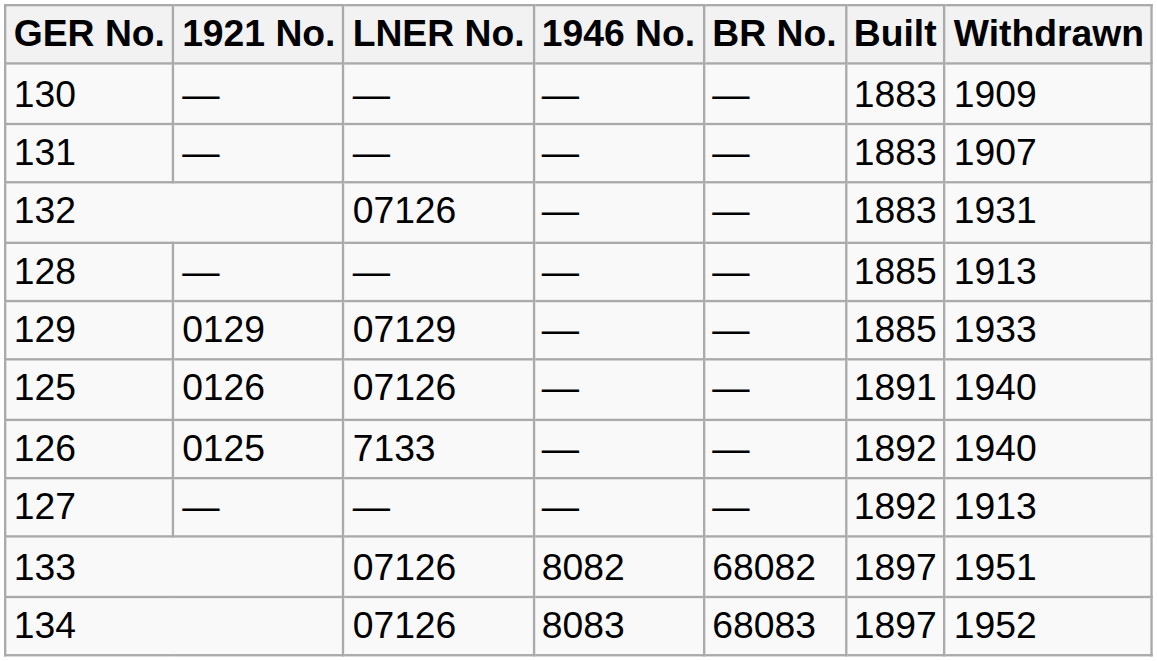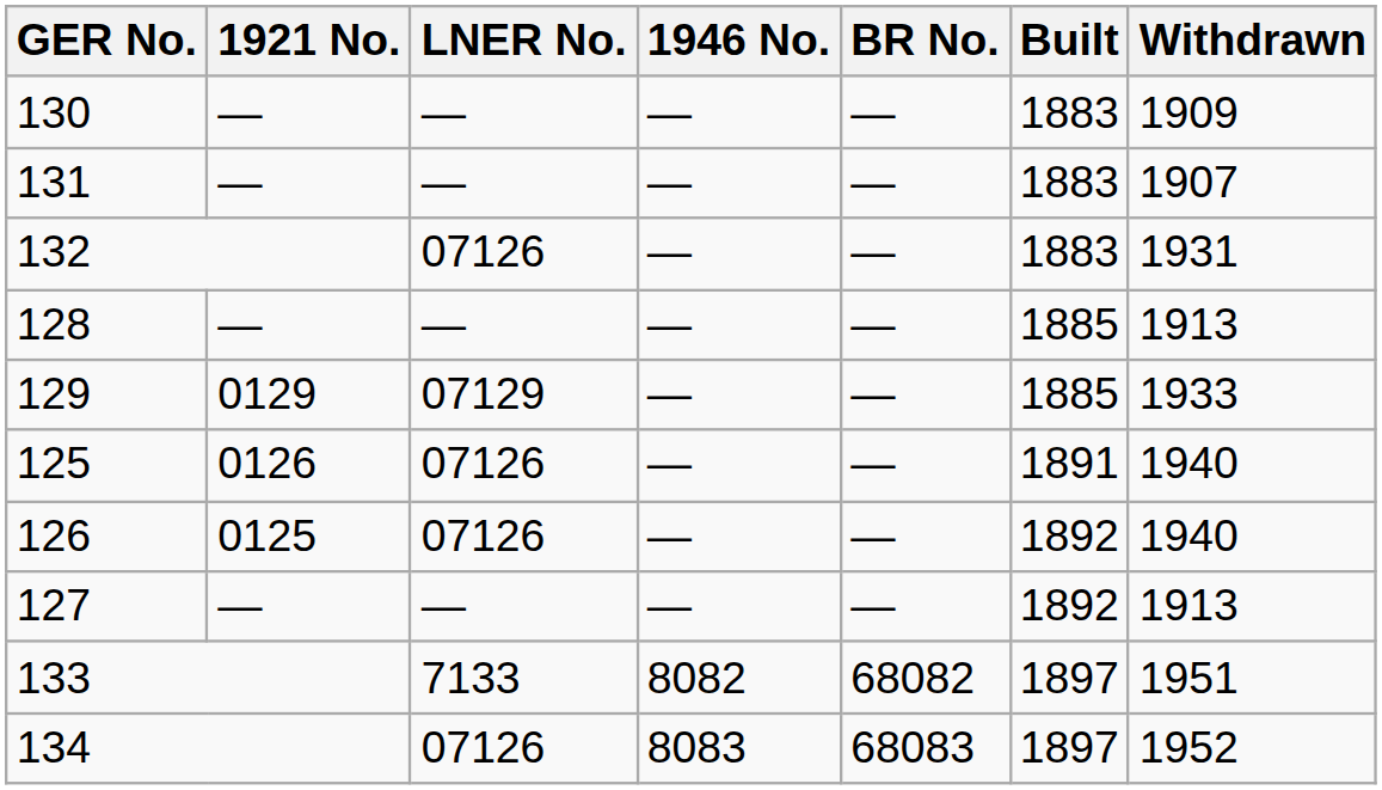 <table class="wikitable sortable">
 <tr>
 <th>GER No.</th>
 <th>1921 No.</th>
 <th>LNER No.</th>
 <th>1946 No.</th>
 <th>BR No.</th>
 <th>Built</th>
 <th>Withdrawn</th>
 </tr>
 <tr>
 <td>130</td>
 <td>—</td>
 <td>—</td>
 <td>—</td>
 <td>—</td>
 <td>1883</td>
 <td>1909</td>
 </tr>
 <tr>
 <td>131</td>
 <td>—</td>
 <td>—</td>
 <td>—</td>
 <td>—</td>
 <td>1883</td>
 <td>1907</td>
 </tr>
 <tr>
 <td colspan=2>132</td>
 <td>07126</td>
 <td>—</td>
 <td>—</td>
 <td>1883</td>
 <td>1931</td>
 </tr>
 <tr>
 <td>128</td>
 <td>—</td>
 <td>—</td>
 <td>—</td>
 <td>—</td>
 <td>1885</td>
 <td>1913</td>
 </tr>
 <tr>
 <td>129</td>
 <td>0129</td>
 <td>07129</td>
 <td>—</td>
 <td>—</td>
 <td>1885</td>
 <td>1933</td>
 </tr>
 <tr>
 <td>125</td>
 <td>0126</td>
 <td>07126</td>
 <td>—</td>
 <td>—</td>
 <td>1891</td>
 <td>1940</td>
 </tr>
 <tr>
 <td>126</td>
 <td>0125</td>
-<td>7133</td>
+<td>07126</td>
 <td>—</td>
 <td>—</td>
 <td>1892</td>
 <td>1940</td>
 </tr>
 <tr>
 <td>127</td>
 <td>—</td>
 <td>—</td>
 <td>—</td>
 <td>—</td>
 <td>1892</td>
 <td>1913</td>
 </tr>
 <tr>
 <td colspan=2>133</td>
-<td>07126</td>
+<td>7133</td>
 <td>8082</td>
 <td>68082</td>
 <td>1897</td>
 <td>1951</td>
 </tr>
 <tr>
 <td colspan=2>134</td>
 <td>07126</td>
 <td>8083</td>
 <td>68083</td>
 <td>1897</td>
 <td>1952</td>
 </tr>
 </table>
